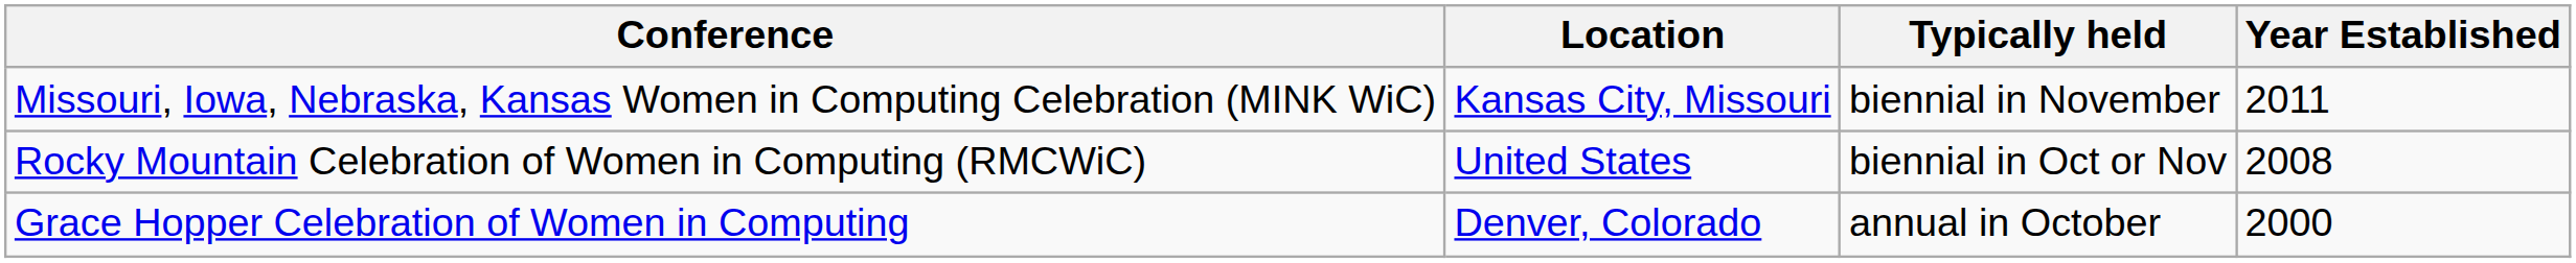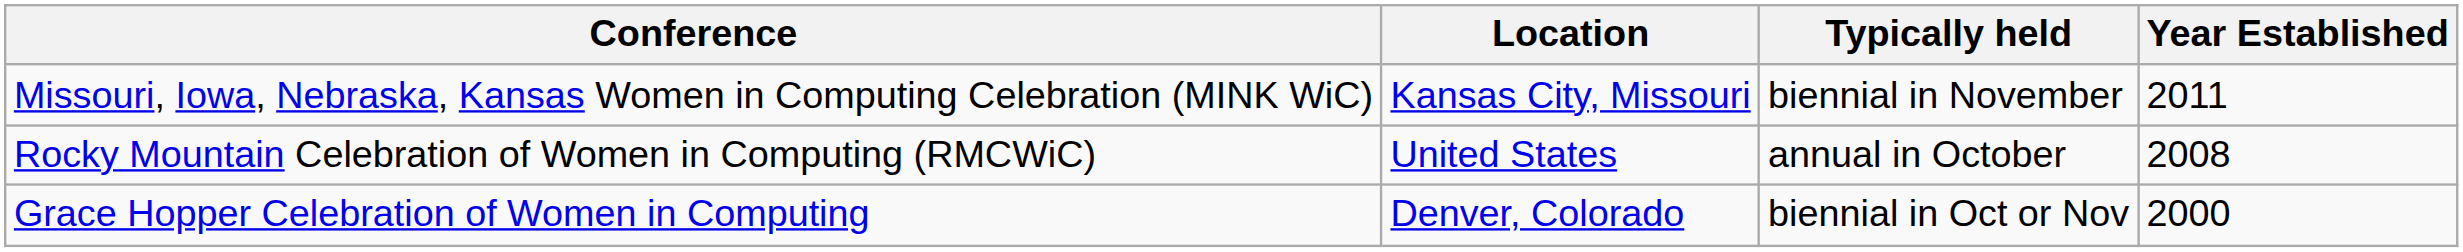 <table class="wikitable">
 <tr>
 <th>Conference</th>
 <th>Location</th>
 <th>Typically held</th>
 <th>Year Established</th>
 </tr>
 <tr>
 <td><a href='#'>Missouri</a>, <a href='#'>Iowa</a>, <a href='#'>Nebraska</a>, <a href='#'>Kansas</a> Women in Computing Celebration (MINK WiC)</td>
 <td><a href='#'>Kansas City, Missouri</a></td>
 <td>biennial in November</td>
 <td>2011</td>
 </tr>
 <tr>
 <td><a href='#'>Rocky Mountain</a> Celebration of Women in Computing (RMCWiC)</td>
 <td><a href='#'>United States</a></td>
-<td>biennial in Oct or Nov</td>
+<td>annual in October</td>
 <td>2008</td>
 </tr>
 <tr>
 <td><a href='#'>Grace Hopper Celebration of Women in Computing</a></td>
 <td><a href='#'>Denver, Colorado</a></td>
-<td>annual in October</td>
+<td>biennial in Oct or Nov</td>
 <td>2000</td>
 </tr>
 </table>
